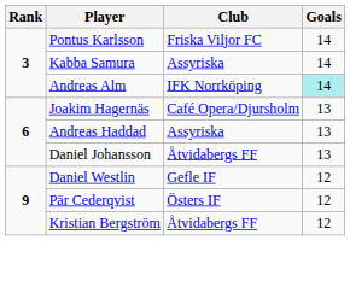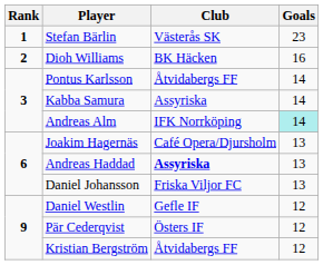 <table class="wikitable" style="text-align:center">
 <tr>
 <th>Rank</th>
 <th>Player</th>
 <th>Club</th>
 <th>Goals</th>
 </tr>
 <tr>
+<td><strong>1</strong></td>
+<td align="left"> <a href='#'>Stefan Bärlin</a></td>
+<td align="left"><a href='#'>Västerås SK</a></td>
+<td>23</td>
+</tr>
+<tr>
+<td><strong>2</strong></td>
+<td align="left"> <a href='#'>Dioh Williams</a></td>
+<td align="left"><a href='#'>BK Häcken</a></td>
+<td>16</td>
+</tr>
+<tr>
 <td rowspan="3"><strong>3</strong></td>
 <td align="left"> <a href='#'>Pontus Karlsson</a></td>
-<td align="left"><a href='#'>Friska Viljor FC</a></td>
+<td align="left"><a href='#'>Åtvidabergs FF</a></td>
 <td>14</td>
 </tr>
 <tr>
 <td align="left"> <a href='#'>Kabba Samura</a></td>
 <td align="left"><a href='#'>Assyriska</a></td>
 <td>14</td>
 </tr>
 <tr>
 <td align="left"> <a href='#'>Andreas Alm</a></td>
 <td align="left"><a href='#'>IFK Norrköping</a></td>
 <td style="background: paleturquoise;">14</td>
 </tr>
 <tr>
 <td rowspan="3"><strong>6</strong></td>
 <td align="left"> <a href='#'>Joakim Hagernäs</a></td>
 <td align="left"><a href='#'>Café Opera/Djursholm</a></td>
 <td>13</td>
 </tr>
 <tr>
 <td align="left"> <a href='#'>Andreas Haddad</a></td>
-<td align="left"><a href='#'>Assyriska</a></td>
+<td align="left"><strong><a href='#'>Assyriska</a></strong></td>
 <td>13</td>
 </tr>
 <tr>
 <td align="left"> Daniel Johansson</td>
-<td align="left"><a href='#'>Åtvidabergs FF</a></td>
+<td align="left"><a href='#'>Friska Viljor FC</a></td>
 <td>13</td>
 </tr>
 <tr>
 <td rowspan="3"><strong>9</strong></td>
 <td align="left"> <a href='#'>Daniel Westlin</a></td>
 <td align="left"><a href='#'>Gefle IF</a></td>
 <td>12</td>
 </tr>
 <tr>
 <td align="left"> <a href='#'>Pär Cederqvist</a></td>
 <td align="left"><a href='#'>Östers IF</a></td>
 <td>12</td>
 </tr>
 <tr>
 <td align="left"> <a href='#'>Kristian Bergström</a></td>
 <td align="left"><a href='#'>Åtvidabergs FF</a></td>
 <td>12</td>
 </tr>
 </table>
